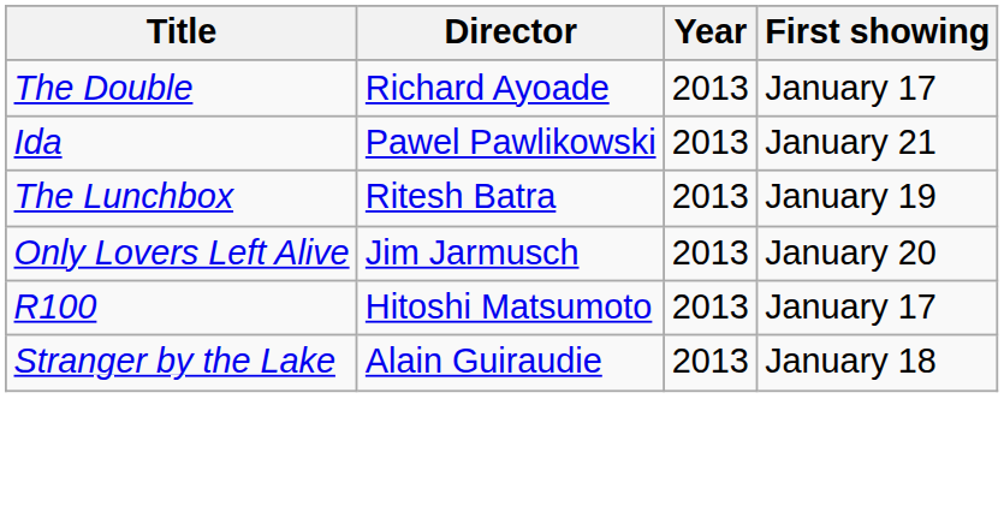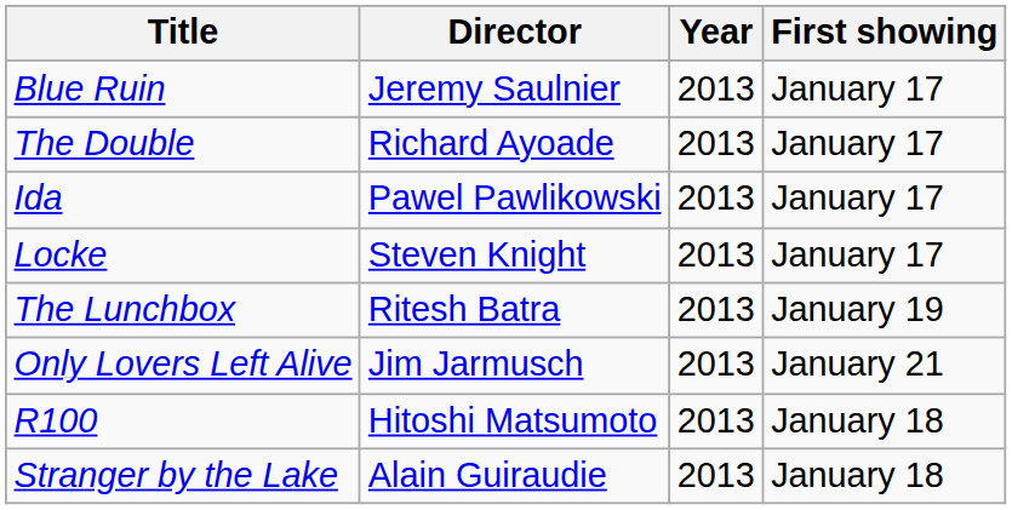 <table class="wikitable sortable">
 <tr>
 <th>Title</th>
 <th>Director</th>
 <th>Year</th>
 <th>First showing</th>
+</tr>
+<tr>
+<td><em><a href='#'>Blue Ruin</a></em></td>
+<td><a href='#'>Jeremy Saulnier</a></td>
+<td>2013</td>
+<td>January 17</td>
 </tr>
 <tr>
 <td><em><a href='#'>The Double</a></em></td>
 <td><a href='#'>Richard Ayoade</a></td>
 <td>2013</td>
 <td>January 17</td>
 </tr>
 <tr>
 <td><em><a href='#'>Ida</a></em></td>
 <td><a href='#'>Pawel Pawlikowski</a></td>
 <td>2013</td>
-<td>January 21</td>
+<td>January 17</td>
+</tr>
+<tr>
+<td><em><a href='#'>Locke</a></em></td>
+<td><a href='#'>Steven Knight</a></td>
+<td>2013</td>
+<td>January 17</td>
 </tr>
 <tr>
 <td><em><a href='#'>The Lunchbox</a></em></td>
 <td><a href='#'>Ritesh Batra</a></td>
 <td>2013</td>
 <td>January 19</td>
 </tr>
 <tr>
 <td><em><a href='#'>Only Lovers Left Alive</a></em></td>
 <td><a href='#'>Jim Jarmusch</a></td>
 <td>2013</td>
-<td>January 20</td>
+<td>January 21</td>
 </tr>
 <tr>
 <td><em><a href='#'>R100</a></em></td>
 <td><a href='#'>Hitoshi Matsumoto</a></td>
 <td>2013</td>
-<td>January 17</td>
+<td>January 18</td>
 </tr>
 <tr>
 <td><em><a href='#'>Stranger by the Lake</a></em></td>
 <td><a href='#'>Alain Guiraudie</a></td>
 <td>2013</td>
 <td>January 18</td>
 </tr>
 </table>
